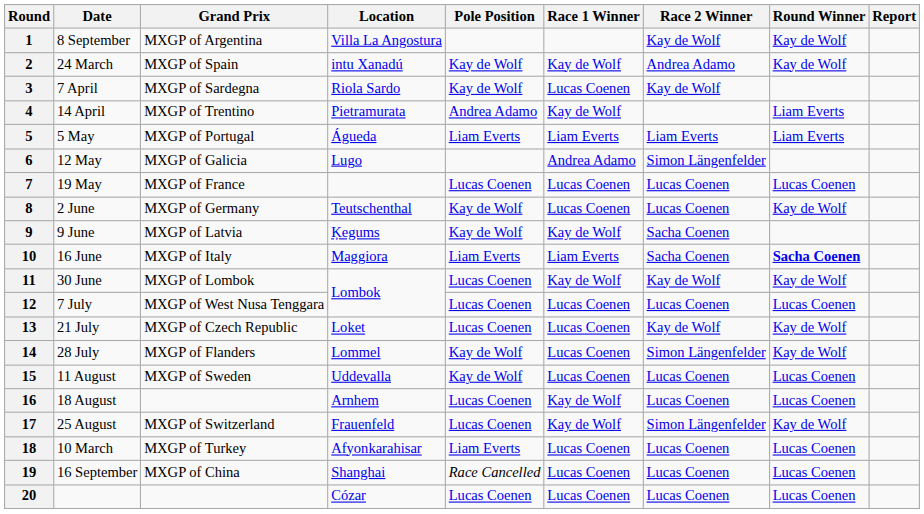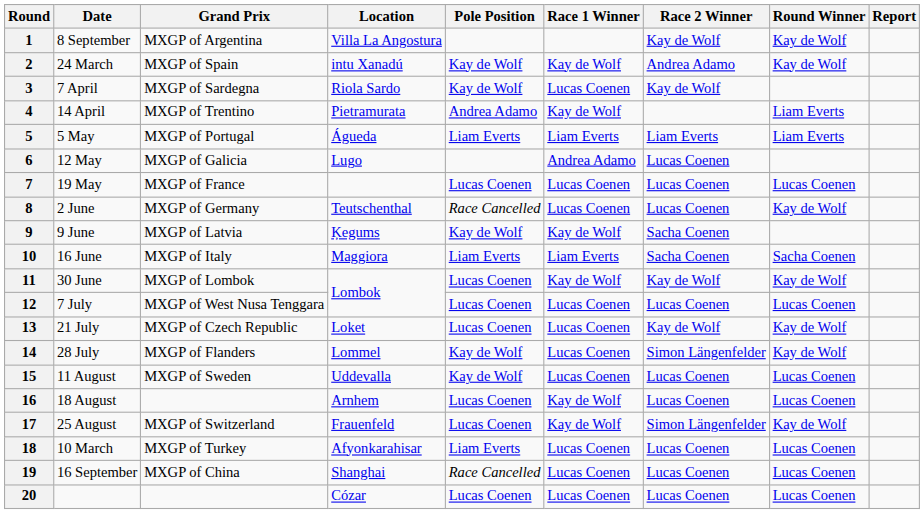 <table class="wikitable" style="font-size: 85%;">
 <tr>
 <th>Round</th>
 <th>Date</th>
 <th>Grand Prix</th>
 <th>Location</th>
 <th>Pole Position</th>
 <th>Race 1 Winner</th>
 <th>Race 2 Winner</th>
 <th>Round Winner</th>
 <th>Report</th>
 </tr>
 <tr>
 <th>1</th>
 <td>8 September</td>
 <td> MXGP of Argentina</td>
 <td><a href='#'>Villa La Angostura</a></td>
 <td></td>
 <td></td>
 <td> <a href='#'>Kay de Wolf</a></td>
 <td> <a href='#'>Kay de Wolf</a></td>
 <td></td>
 </tr>
 <tr>
 <th>2</th>
 <td>24 March</td>
 <td> MXGP of Spain</td>
 <td><a href='#'>intu Xanadú</a></td>
 <td> <a href='#'>Kay de Wolf</a></td>
 <td> <a href='#'>Kay de Wolf</a></td>
 <td> <a href='#'>Andrea Adamo</a></td>
 <td> <a href='#'>Kay de Wolf</a></td>
 <td></td>
 </tr>
 <tr>
 <th>3</th>
 <td>7 April</td>
 <td> MXGP of Sardegna</td>
 <td><a href='#'>Riola Sardo</a></td>
 <td> <a href='#'>Kay de Wolf</a></td>
 <td> <a href='#'>Lucas Coenen</a></td>
 <td> <a href='#'>Kay de Wolf</a></td>
 <td></td>
 <td></td>
 </tr>
 <tr>
 <th>4</th>
 <td>14 April</td>
 <td> MXGP of Trentino</td>
 <td><a href='#'>Pietramurata</a></td>
 <td> <a href='#'>Andrea Adamo</a></td>
 <td> <a href='#'>Kay de Wolf</a></td>
 <td></td>
 <td> <a href='#'>Liam Everts</a></td>
 <td></td>
 </tr>
 <tr>
 <th>5</th>
 <td>5 May</td>
 <td> MXGP of Portugal</td>
 <td><a href='#'>Águeda</a></td>
 <td> <a href='#'>Liam Everts</a></td>
 <td> <a href='#'>Liam Everts</a></td>
 <td> <a href='#'>Liam Everts</a></td>
 <td> <a href='#'>Liam Everts</a></td>
 <td></td>
 </tr>
 <tr>
 <th>6</th>
 <td>12 May</td>
 <td> MXGP of Galicia</td>
 <td><a href='#'>Lugo</a></td>
 <td></td>
 <td> <a href='#'>Andrea Adamo</a></td>
-<td> <a href='#'>Simon Längenfelder</a></td>
+<td> <a href='#'>Lucas Coenen</a></td>
 <td></td>
 <td></td>
 </tr>
 <tr>
 <th>7</th>
 <td>19 May</td>
 <td> MXGP of France</td>
 <td></td>
 <td> <a href='#'>Lucas Coenen</a></td>
 <td> <a href='#'>Lucas Coenen</a></td>
 <td> <a href='#'>Lucas Coenen</a></td>
 <td> <a href='#'>Lucas Coenen</a></td>
 <td></td>
 </tr>
 <tr>
 <th>8</th>
 <td>2 June</td>
 <td> MXGP of Germany</td>
 <td><a href='#'>Teutschenthal</a></td>
-<td> <a href='#'>Kay de Wolf</a></td>
+<td><em>Race Cancelled</em></td>
 <td> <a href='#'>Lucas Coenen</a></td>
 <td> <a href='#'>Lucas Coenen</a></td>
 <td> <a href='#'>Kay de Wolf</a></td>
 <td></td>
 </tr>
 <tr>
 <th>9</th>
 <td>9 June</td>
 <td> MXGP of Latvia</td>
 <td><a href='#'>Ķegums</a></td>
 <td> <a href='#'>Kay de Wolf</a></td>
 <td> <a href='#'>Kay de Wolf</a></td>
 <td> <a href='#'>Sacha Coenen</a></td>
 <td></td>
 <td></td>
 </tr>
 <tr>
 <th>10</th>
 <td>16 June</td>
 <td> MXGP of Italy</td>
 <td><a href='#'>Maggiora</a></td>
 <td> <a href='#'>Liam Everts</a></td>
 <td> <a href='#'>Liam Everts</a></td>
 <td> <a href='#'>Sacha Coenen</a></td>
-<td><strong> <a href='#'>Sacha Coenen</a></strong></td>
+<td> <a href='#'>Sacha Coenen</a></td>
 <td></td>
 </tr>
 <tr>
 <th>11</th>
 <td>30 June</td>
 <td> MXGP of Lombok</td>
 <td rowspan="2"><a href='#'>Lombok</a></td>
 <td> <a href='#'>Lucas Coenen</a></td>
 <td> <a href='#'>Kay de Wolf</a></td>
 <td> <a href='#'>Kay de Wolf</a></td>
 <td> <a href='#'>Kay de Wolf</a></td>
 <td></td>
 </tr>
 <tr>
 <th>12</th>
 <td>7 July</td>
 <td> MXGP of West Nusa Tenggara</td>
 <td> <a href='#'>Lucas Coenen</a></td>
 <td> <a href='#'>Lucas Coenen</a></td>
 <td> <a href='#'>Lucas Coenen</a></td>
 <td> <a href='#'>Lucas Coenen</a></td>
 <td></td>
 </tr>
 <tr>
 <th>13</th>
 <td>21 July</td>
 <td> MXGP of Czech Republic</td>
 <td><a href='#'>Loket</a></td>
 <td> <a href='#'>Lucas Coenen</a></td>
 <td> <a href='#'>Lucas Coenen</a></td>
 <td> <a href='#'>Kay de Wolf</a></td>
 <td> <a href='#'>Kay de Wolf</a></td>
 <td></td>
 </tr>
 <tr>
 <th>14</th>
 <td>28 July</td>
 <td> MXGP of Flanders</td>
 <td><a href='#'>Lommel</a></td>
 <td> <a href='#'>Kay de Wolf</a></td>
 <td> <a href='#'>Lucas Coenen</a></td>
 <td> <a href='#'>Simon Längenfelder</a></td>
 <td> <a href='#'>Kay de Wolf</a></td>
 <td></td>
 </tr>
 <tr>
 <th>15</th>
 <td>11 August</td>
 <td> MXGP of Sweden</td>
 <td><a href='#'>Uddevalla</a></td>
 <td> <a href='#'>Kay de Wolf</a></td>
 <td> <a href='#'>Lucas Coenen</a></td>
 <td> <a href='#'>Lucas Coenen</a></td>
 <td> <a href='#'>Lucas Coenen</a></td>
 <td></td>
 </tr>
 <tr>
 <th>16</th>
 <td>18 August</td>
 <td></td>
 <td><a href='#'>Arnhem</a></td>
 <td> <a href='#'>Lucas Coenen</a></td>
 <td> <a href='#'>Kay de Wolf</a></td>
 <td> <a href='#'>Lucas Coenen</a></td>
 <td> <a href='#'>Lucas Coenen</a></td>
 <td></td>
 </tr>
 <tr>
 <th>17</th>
 <td>25 August</td>
 <td> MXGP of Switzerland</td>
 <td><a href='#'>Frauenfeld</a></td>
 <td> <a href='#'>Lucas Coenen</a></td>
 <td> <a href='#'>Kay de Wolf</a></td>
 <td> <a href='#'>Simon Längenfelder</a></td>
 <td> <a href='#'>Kay de Wolf</a></td>
 <td></td>
 </tr>
 <tr>
 <th>18</th>
 <td>10 March</td>
 <td> MXGP of Turkey</td>
 <td><a href='#'>Afyonkarahisar</a></td>
 <td> <a href='#'>Liam Everts</a></td>
 <td> <a href='#'>Lucas Coenen</a></td>
 <td> <a href='#'>Lucas Coenen</a></td>
 <td> <a href='#'>Lucas Coenen</a></td>
 <td></td>
 </tr>
 <tr>
 <th>19</th>
 <td>16 September</td>
 <td> MXGP of China</td>
 <td><a href='#'>Shanghai</a></td>
 <td><em>Race Cancelled</em></td>
 <td> <a href='#'>Lucas Coenen</a></td>
 <td> <a href='#'>Lucas Coenen</a></td>
 <td> <a href='#'>Lucas Coenen</a></td>
 <td></td>
 </tr>
 <tr>
 <th>20</th>
 <td></td>
 <td></td>
 <td><a href='#'>Cózar</a></td>
 <td> <a href='#'>Lucas Coenen</a></td>
 <td> <a href='#'>Lucas Coenen</a></td>
 <td> <a href='#'>Lucas Coenen</a></td>
 <td> <a href='#'>Lucas Coenen</a></td>
 <td></td>
 </tr>
 </table>
